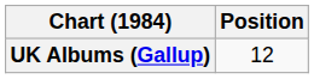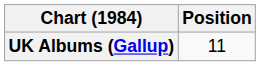 <table class="wikitable plainrowheaders" style="text-align:center">
 <tr>
 <th scope="col">Chart (1984)</th>
 <th scope="col">Position</th>
 </tr>
 <tr>
 <th scope="row">UK Albums (<a href='#'>Gallup</a>)</th>
-<td>12</td>
+<td>11</td>
 </tr>
 </table>
